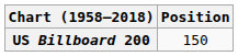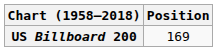 <table class="wikitable plainrowheaders">
 <tr>
 <th>Chart (1958–2018)</th>
 <th>Position</th>
 </tr>
 <tr>
 <th scope="row">US <em>Billboard</em> 200</th>
-<td align="center">150</td>
+<td align="center">169</td>
 </tr>
 </table>
